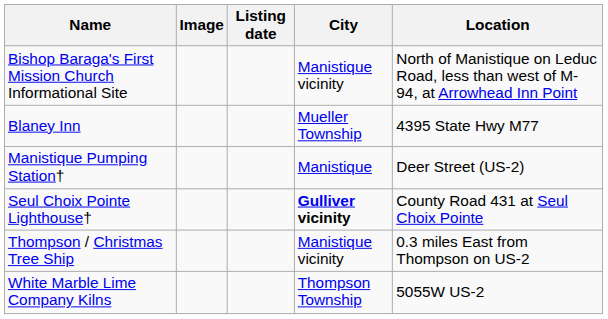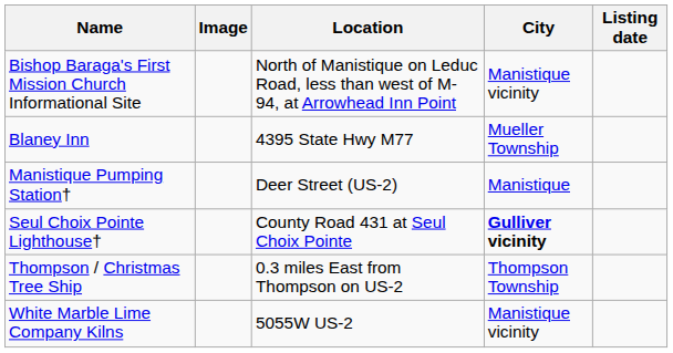 <table class="wikitable sortable" style="width:100%">
 <tr>
 <th>Name</th>
 <th>Image</th>
+<th>Location</th>
+<th>City</th>
 <th>Listing date</th>
-<th>City</th>
-<th>Location</th>
 </tr>
 <tr>
 <td><a href='#'>Bishop Baraga's First Mission Church</a> Informational Site</td>
 <td></td>
+<td> North of Manistique on Leduc Road, less than  west of M-94, at <a href='#'>Arrowhead Inn Point</a></td>
+<td><a href='#'>Manistique</a> vicinity</td>
 <td></td>
-<td><a href='#'>Manistique</a> vicinity</td>
-<td> North of Manistique on Leduc Road, less than  west of M-94, at <a href='#'>Arrowhead Inn Point</a></td>
 </tr>
 <tr>
 <td><a href='#'>Blaney Inn</a></td>
 <td></td>
+<td>4395 State Hwy M77</td>
+<td><a href='#'>Mueller Township</a></td>
 <td></td>
-<td><a href='#'>Mueller Township</a></td>
-<td>4395 State Hwy M77</td>
 </tr>
 <tr>
 <td><a href='#'>Manistique Pumping Station</a>†</td>
 <td></td>
+<td>Deer Street (US-2)</td>
+<td><a href='#'>Manistique</a></td>
 <td></td>
-<td><a href='#'>Manistique</a></td>
-<td>Deer Street (US-2)</td>
 </tr>
 <tr>
 <td><a href='#'>Seul Choix Pointe Lighthouse</a>†</td>
 <td></td>
+<td>County Road 431 at <a href='#'>Seul Choix Pointe</a></td>
+<td><strong><a href='#'>Gulliver</a> vicinity</strong></td>
 <td></td>
-<td><strong><a href='#'>Gulliver</a> vicinity</strong></td>
-<td>County Road 431 at <a href='#'>Seul Choix Pointe</a></td>
 </tr>
 <tr>
 <td><a href='#'>Thompson</a> / <a href='#'>Christmas Tree Ship</a></td>
 <td></td>
+<td>0.3 miles East from Thompson on US-2</td>
+<td><a href='#'>Thompson Township</a></td>
 <td></td>
-<td><a href='#'>Manistique</a> vicinity</td>
-<td>0.3 miles East from Thompson on US-2</td>
 </tr>
 <tr>
 <td><a href='#'>White Marble Lime Company Kilns</a></td>
 <td></td>
+<td>5055W US-2</td>
+<td><a href='#'>Manistique</a> vicinity</td>
 <td></td>
-<td><a href='#'>Thompson Township</a></td>
-<td>5055W US-2</td>
 </tr>
 </table>
